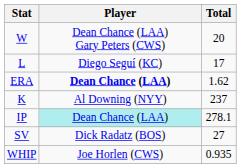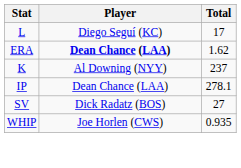 <table class="wikitable" style="text-align:center;">
 <tr>
 <th style="width:15%;">Stat</th>
 <th>Player</th>
 <th style="width:15%;">Total</th>
-</tr>
-<tr>
-<td><a href='#'>W</a></td>
-<td><a href='#'>Dean Chance</a> (<a href='#'>LAA</a>)<br><a href='#'>Gary Peters</a> (<a href='#'>CWS</a>)</td>
-<td>20</td>
 </tr>
 <tr>
 <td><a href='#'>L</a></td>
 <td><a href='#'>Diego Seguí</a> (<a href='#'>KC</a>)</td>
 <td>17</td>
 </tr>
 <tr>
 <td><a href='#'>ERA</a></td>
 <td><strong><a href='#'>Dean Chance</a> (<a href='#'>LAA</a>)</strong></td>
 <td>1.62</td>
 </tr>
 <tr>
 <td><a href='#'>K</a></td>
 <td><a href='#'>Al Downing</a> (<a href='#'>NYY</a>)</td>
 <td>237</td>
 </tr>
 <tr>
 <td><a href='#'>IP</a></td>
-<td style="background: paleturquoise;"><a href='#'>Dean Chance</a> (<a href='#'>LAA</a>)</td>
+<td><a href='#'>Dean Chance</a> (<a href='#'>LAA</a>)</td>
 <td>278.1</td>
 </tr>
 <tr>
 <td><a href='#'>SV</a></td>
 <td><a href='#'>Dick Radatz</a> (<a href='#'>BOS</a>)</td>
 <td>27</td>
 </tr>
 <tr>
 <td><a href='#'>WHIP</a></td>
 <td><a href='#'>Joe Horlen</a> (<a href='#'>CWS</a>)</td>
 <td>0.935</td>
 </tr>
 </table>
